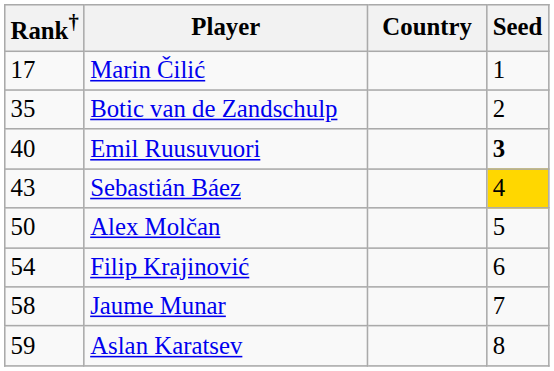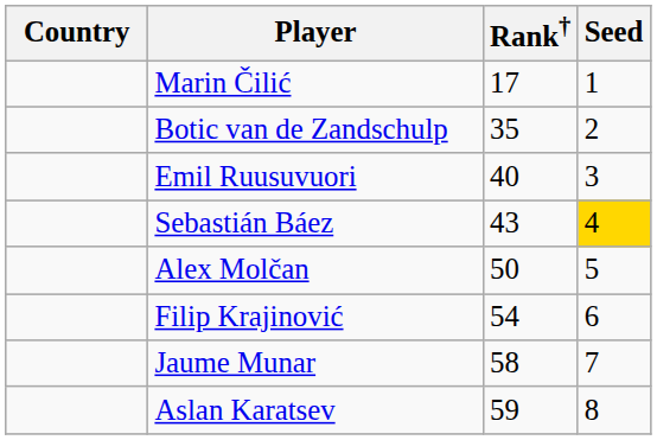 <table class="sortable wikitable">
 <tr>
+<th width="70">Country</th>
+<th width="175">Player</th>
 <th>Rank<sup>†</sup></th>
-<th width="175">Player</th>
-<th width="70">Country</th>
 <th>Seed</th>
 </tr>
 <tr>
+<td></td>
+<td><a href='#'>Marin Čilić</a></td>
 <td>17</td>
-<td><a href='#'>Marin Čilić</a></td>
-<td></td>
 <td>1</td>
 </tr>
 <tr>
+<td></td>
+<td><a href='#'>Botic van de Zandschulp</a></td>
 <td>35</td>
-<td><a href='#'>Botic van de Zandschulp</a></td>
-<td></td>
 <td>2</td>
 </tr>
 <tr>
+<td></td>
+<td><a href='#'>Emil Ruusuvuori</a></td>
 <td>40</td>
-<td><a href='#'>Emil Ruusuvuori</a></td>
-<td></td>
-<td><strong>3</strong></td>
+<td>3</td>
 </tr>
 <tr>
+<td></td>
+<td><a href='#'>Sebastián Báez</a></td>
 <td>43</td>
-<td><a href='#'>Sebastián Báez</a></td>
-<td></td>
 <td style="background: gold;">4</td>
 </tr>
 <tr>
+<td></td>
+<td><a href='#'>Alex Molčan</a></td>
 <td>50</td>
-<td><a href='#'>Alex Molčan</a></td>
-<td></td>
 <td>5</td>
 </tr>
 <tr>
+<td></td>
+<td><a href='#'>Filip Krajinović</a></td>
 <td>54</td>
-<td><a href='#'>Filip Krajinović</a></td>
-<td></td>
 <td>6</td>
 </tr>
 <tr>
+<td></td>
+<td><a href='#'>Jaume Munar</a></td>
 <td>58</td>
-<td><a href='#'>Jaume Munar</a></td>
-<td></td>
 <td>7</td>
 </tr>
 <tr>
+<td></td>
+<td><a href='#'>Aslan Karatsev</a></td>
 <td>59</td>
-<td><a href='#'>Aslan Karatsev</a></td>
-<td></td>
 <td>8</td>
 </tr>
 </table>
